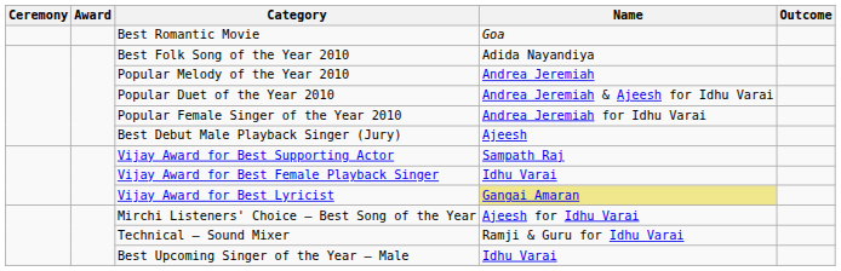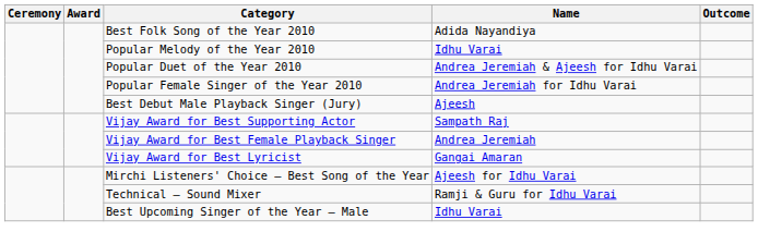 <table class="wikitable" style="font-size:95%;">
 <tr>
 <th>Ceremony</th>
 <th>Award</th>
 <th>Category</th>
 <th>Name</th>
 <th>Outcome</th>
-</tr>
-<tr>
-<td></td>
-<td></td>
-<td>Best Romantic Movie</td>
-<td><em>Goa</em></td>
-<td></td>
 </tr>
 <tr>
 <td rowspan="5"></td>
 <td rowspan="5"></td>
 <td>Best Folk Song of the Year 2010</td>
 <td>Adida Nayandiya</td>
 <td></td>
 </tr>
 <tr>
 <td>Popular Melody of the Year 2010</td>
-<td><a href='#'>Andrea Jeremiah</a></td>
+<td><a href='#'>Idhu Varai</a></td>
 <td></td>
 </tr>
 <tr>
 <td>Popular Duet of the Year 2010</td>
 <td><a href='#'>Andrea Jeremiah</a> & <a href='#'>Ajeesh</a> for Idhu Varai</td>
 <td></td>
 </tr>
 <tr>
 <td>Popular Female Singer of the Year 2010</td>
 <td><a href='#'>Andrea Jeremiah</a> for Idhu Varai</td>
 <td></td>
 </tr>
 <tr>
 <td>Best Debut Male Playback Singer (Jury)</td>
 <td><a href='#'>Ajeesh</a></td>
 <td></td>
 </tr>
 <tr>
 <td rowspan="3"></td>
 <td rowspan="3"></td>
 <td><a href='#'>Vijay Award for Best Supporting Actor</a></td>
 <td><a href='#'>Sampath Raj</a></td>
 <td></td>
 </tr>
 <tr>
 <td><a href='#'>Vijay Award for Best Female Playback Singer</a></td>
-<td><a href='#'>Idhu Varai</a></td>
+<td><a href='#'>Andrea Jeremiah</a></td>
 <td></td>
 </tr>
 <tr>
 <td><a href='#'>Vijay Award for Best Lyricist</a></td>
-<td style="background: khaki;"><a href='#'>Gangai Amaran</a></td>
+<td><a href='#'>Gangai Amaran</a></td>
 <td></td>
 </tr>
 <tr>
 <td rowspan="3"></td>
 <td rowspan="3"></td>
 <td>Mirchi Listeners' Choice – Best Song of the Year</td>
 <td><a href='#'>Ajeesh</a> for <a href='#'>Idhu Varai</a></td>
 <td></td>
 </tr>
 <tr>
 <td>Technical – Sound Mixer</td>
 <td>Ramji & Guru for <a href='#'>Idhu Varai</a></td>
 <td></td>
 </tr>
 <tr>
 <td>Best Upcoming Singer of the Year – Male</td>
 <td><a href='#'>Idhu Varai</a></td>
 <td></td>
 </tr>
 </table>
